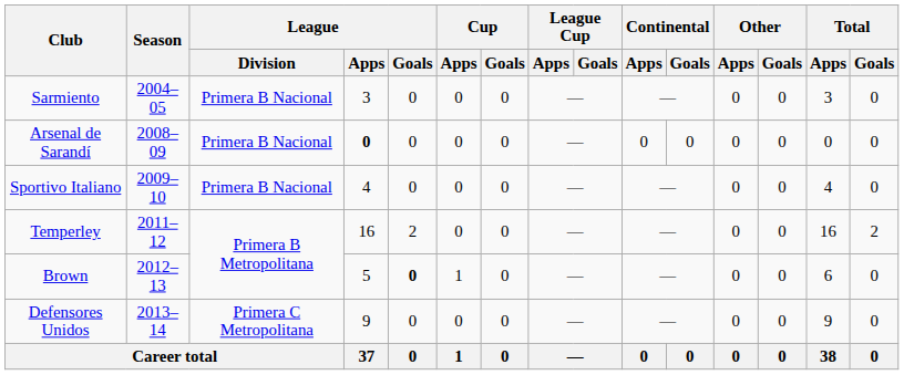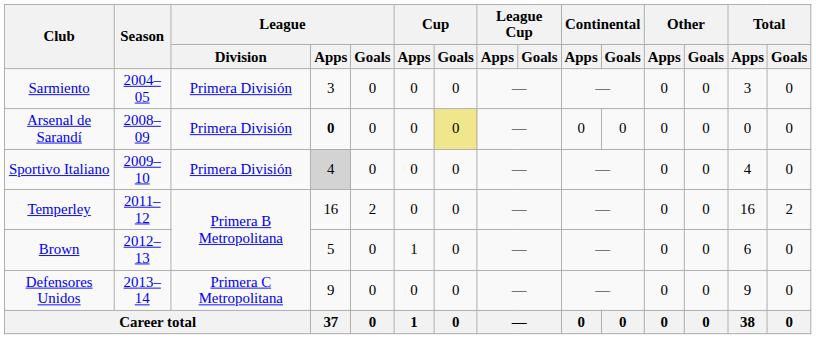 <table class="wikitable" style="text-align:center">
 <tr>
 <th rowspan="2">Club</th>
 <th rowspan="2">Season</th>
 <th colspan="3">League</th>
 <th colspan="2">Cup</th>
 <th colspan="2">League Cup</th>
 <th colspan="2">Continental</th>
 <th colspan="2">Other</th>
 <th colspan="2">Total</th>
 </tr>
 <tr>
 <th>Division</th>
 <th>Apps</th>
 <th>Goals</th>
 <th>Apps</th>
 <th>Goals</th>
 <th>Apps</th>
 <th>Goals</th>
 <th>Apps</th>
 <th>Goals</th>
 <th>Apps</th>
 <th>Goals</th>
 <th>Apps</th>
 <th>Goals</th>
 </tr>
 <tr>
 <td rowspan="1"><a href='#'>Sarmiento</a></td>
 <td><a href='#'>2004–05</a></td>
-<td rowspan="1"><a href='#'>Primera B Nacional</a></td>
+<td rowspan="1"><a href='#'>Primera División</a></td>
 <td>3</td>
 <td>0</td>
 <td>0</td>
 <td>0</td>
 <td colspan="2">—</td>
 <td colspan="2">—</td>
 <td>0</td>
 <td>0</td>
 <td>3</td>
 <td>0</td>
 </tr>
 <tr>
 <td rowspan="1"><a href='#'>Arsenal de Sarandí</a></td>
 <td><a href='#'>2008–09</a></td>
-<td rowspan="1"><a href='#'>Primera B Nacional</a></td>
+<td rowspan="1"><a href='#'>Primera División</a></td>
 <td><strong>0</strong></td>
 <td>0</td>
 <td>0</td>
-<td>0</td>
+<td style="background: khaki;">0</td>
 <td colspan="2">—</td>
 <td>0</td>
 <td>0</td>
 <td>0</td>
 <td>0</td>
 <td>0</td>
 <td>0</td>
 </tr>
 <tr>
 <td rowspan="1"><a href='#'>Sportivo Italiano</a></td>
 <td><a href='#'>2009–10</a></td>
-<td rowspan="1"><a href='#'>Primera B Nacional</a></td>
-<td>4</td>
+<td rowspan="1"><a href='#'>Primera División</a></td>
+<td style="background: lightgrey;">4</td>
 <td>0</td>
 <td>0</td>
 <td>0</td>
 <td colspan="2">—</td>
 <td colspan="2">—</td>
 <td>0</td>
 <td>0</td>
 <td>4</td>
 <td>0</td>
 </tr>
 <tr>
 <td rowspan="1"><a href='#'>Temperley</a></td>
 <td><a href='#'>2011–12</a></td>
 <td rowspan="2"><a href='#'>Primera B Metropolitana</a></td>
 <td>16</td>
 <td>2</td>
 <td>0</td>
 <td>0</td>
 <td colspan="2">—</td>
 <td colspan="2">—</td>
 <td>0</td>
 <td>0</td>
 <td>16</td>
 <td>2</td>
 </tr>
 <tr>
 <td rowspan="1"><a href='#'>Brown</a></td>
 <td><a href='#'>2012–13</a></td>
 <td>5</td>
-<td><strong>0</strong></td>
+<td>0</td>
 <td>1</td>
 <td>0</td>
 <td colspan="2">—</td>
 <td colspan="2">—</td>
 <td>0</td>
 <td>0</td>
 <td>6</td>
 <td>0</td>
 </tr>
 <tr>
 <td rowspan="1"><a href='#'>Defensores Unidos</a></td>
 <td><a href='#'>2013–14</a></td>
 <td rowspan="1"><a href='#'>Primera C Metropolitana</a></td>
 <td>9</td>
 <td>0</td>
 <td>0</td>
 <td>0</td>
 <td colspan="2">—</td>
 <td colspan="2">—</td>
 <td>0</td>
 <td>0</td>
 <td>9</td>
 <td>0</td>
 </tr>
 <tr>
 <th colspan="3">Career total</th>
 <th>37</th>
 <th>0</th>
 <th>1</th>
 <th>0</th>
 <th colspan="2">—</th>
 <th>0</th>
 <th>0</th>
 <th>0</th>
 <th>0</th>
 <th>38</th>
 <th>0</th>
 </tr>
 </table>
